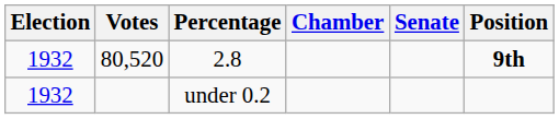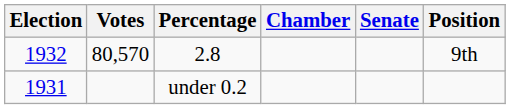 <table class=wikitable style=text-align:center>
 <tr>
 <th>Election</th>
 <th>Votes</th>
 <th>Percentage</th>
 <th><a href='#'>Chamber</a></th>
 <th><a href='#'>Senate</a></th>
 <th>Position</th>
 </tr>
 <tr>
 <td><a href='#'>1932</a></td>
-<td>80,520</td>
+<td>80,570</td>
 <td>2.8</td>
 <td></td>
 <td></td>
-<td><strong>9th</strong></td>
+<td>9th</td>
 </tr>
 <tr>
-<td><a href='#'>1932</a></td>
+<td><a href='#'>1931</a></td>
 <td></td>
 <td>under 0.2</td>
 <td></td>
 <td></td>
 <td></td>
 </tr>
 </table>
